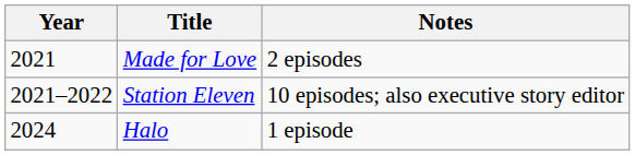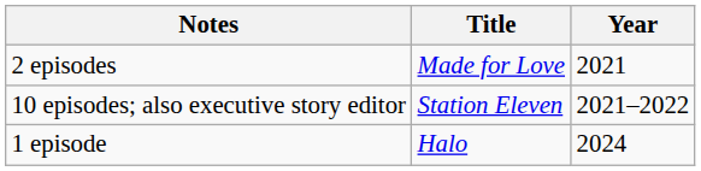 <table class="wikitable sortable">
 <tr>
+<th>Notes</th>
+<th>Title</th>
 <th>Year</th>
-<th>Title</th>
-<th>Notes</th>
 </tr>
 <tr>
+<td>2 episodes</td>
+<td><a href='#'><em>Made for Love</em></a></td>
 <td>2021</td>
-<td><a href='#'><em>Made for Love</em></a></td>
-<td>2 episodes</td>
 </tr>
 <tr>
+<td>10 episodes; also executive story editor</td>
+<td><a href='#'><em>Station Eleven</em></a></td>
 <td>2021–2022</td>
-<td><a href='#'><em>Station Eleven</em></a></td>
-<td>10 episodes; also executive story editor</td>
 </tr>
 <tr>
+<td>1 episode</td>
+<td><em><a href='#'>Halo</a></em></td>
 <td>2024</td>
-<td><em><a href='#'>Halo</a></em></td>
-<td>1 episode</td>
 </tr>
 </table>
